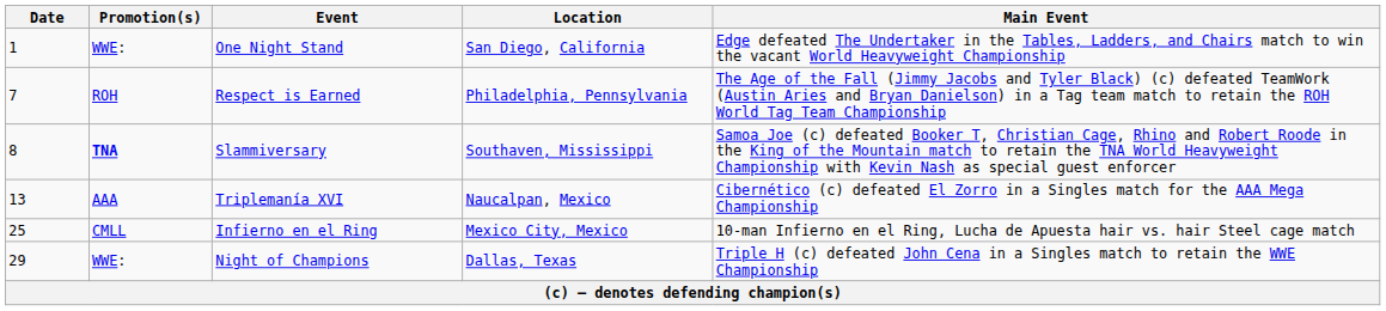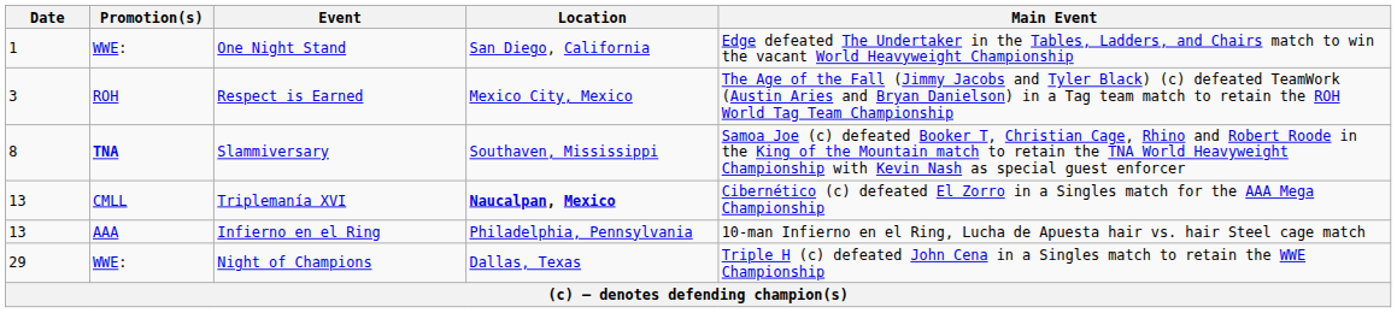 <table class="wikitable" style="width:100%;">
 <tr>
 <th width=5%>Date</th>
 <th width=5%>Promotion(s)</th>
 <th width=15%>Event</th>
 <th width=15%>Location</th>
 <th width=40%>Main Event</th>
 </tr>
 <tr>
 <td>1</td>
 <td><a href='#'>WWE</a>:<br></td>
 <td><a href='#'>One Night Stand</a></td>
 <td><a href='#'>San Diego</a>, <a href='#'>California</a></td>
 <td><a href='#'>Edge</a> defeated <a href='#'>The Undertaker</a> in the <a href='#'>Tables, Ladders, and Chairs</a> match to win the vacant <a href='#'>World Heavyweight Championship</a></td>
 </tr>
 <tr>
-<td>7</td>
+<td>3</td>
 <td><a href='#'>ROH</a></td>
 <td><a href='#'>Respect is Earned</a></td>
-<td><a href='#'>Philadelphia, Pennsylvania</a></td>
+<td><a href='#'>Mexico City, Mexico</a></td>
 <td><a href='#'>The Age of the Fall</a> (<a href='#'>Jimmy Jacobs</a> and <a href='#'>Tyler Black</a>) (c) defeated TeamWork (<a href='#'>Austin Aries</a> and <a href='#'>Bryan Danielson</a>) in a Tag team match to retain the <a href='#'>ROH World Tag Team Championship</a></td>
 </tr>
 <tr>
 <td>8</td>
 <td><strong><a href='#'>TNA</a></strong></td>
 <td><a href='#'>Slammiversary</a></td>
 <td><a href='#'>Southaven, Mississippi</a></td>
 <td><a href='#'>Samoa Joe</a> (c) defeated <a href='#'>Booker T</a>, <a href='#'>Christian Cage</a>, <a href='#'>Rhino</a> and <a href='#'>Robert Roode</a> in the <a href='#'>King of the Mountain match</a> to retain the <a href='#'>TNA World Heavyweight Championship</a> with <a href='#'>Kevin Nash</a> as special guest enforcer</td>
 </tr>
 <tr>
 <td>13</td>
-<td><a href='#'>AAA</a></td>
+<td><a href='#'>CMLL</a></td>
 <td><a href='#'>Triplemanía XVI</a></td>
-<td><a href='#'>Naucalpan</a>, <a href='#'>Mexico</a></td>
+<td><strong><a href='#'>Naucalpan</a>, <a href='#'>Mexico</a></strong></td>
 <td><a href='#'>Cibernético</a> (c) defeated <a href='#'>El Zorro</a> in a Singles match for the <a href='#'>AAA Mega Championship</a></td>
 </tr>
 <tr>
-<td>25</td>
-<td><a href='#'>CMLL</a></td>
+<td>13</td>
+<td><a href='#'>AAA</a></td>
 <td><a href='#'>Infierno en el Ring</a></td>
-<td><a href='#'>Mexico City, Mexico</a></td>
+<td><a href='#'>Philadelphia, Pennsylvania</a></td>
 <td>10-man Infierno en el Ring, Lucha de Apuesta hair vs. hair Steel cage match</td>
 </tr>
 <tr>
 <td>29</td>
 <td><a href='#'>WWE</a>:<br></td>
 <td><a href='#'>Night of Champions</a></td>
 <td><a href='#'>Dallas, Texas</a></td>
 <td><a href='#'>Triple H</a> (c) defeated <a href='#'>John Cena</a> in a Singles match to retain the <a href='#'>WWE Championship</a></td>
 </tr>
 <tr>
 <th colspan="6">(c) – denotes defending champion(s)</th>
 </tr>
 </table>
